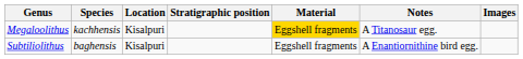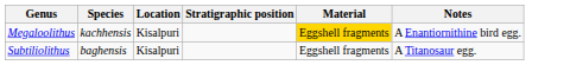 <table class="wikitable" align="center">
 <tr>
 <th>Genus</th>
 <th>Species</th>
 <th>Location</th>
 <th>Stratigraphic position</th>
 <th>Material</th>
 <th>Notes</th>
-<th>Images</th>
 </tr>
 <tr>
 <td><em><a href='#'>Megaloolithus</a></em></td>
 <td><em>kachhensis</em></td>
 <td>Kisalpuri</td>
 <td></td>
 <td style="background: gold;">Eggshell fragments</td>
-<td>A <a href='#'>Titanosaur</a> egg.</td>
-<td></td>
+<td>A <a href='#'>Enantiornithine</a> bird egg.</td>
 </tr>
 <tr>
 <td><em><a href='#'>Subtiliolithus</a></em></td>
 <td><em>baghensis</em></td>
 <td>Kisalpuri</td>
 <td></td>
 <td>Eggshell fragments</td>
-<td>A <a href='#'>Enantiornithine</a> bird egg.</td>
-<td></td>
+<td>A <a href='#'>Titanosaur</a> egg.</td>
 </tr>
 </table>
